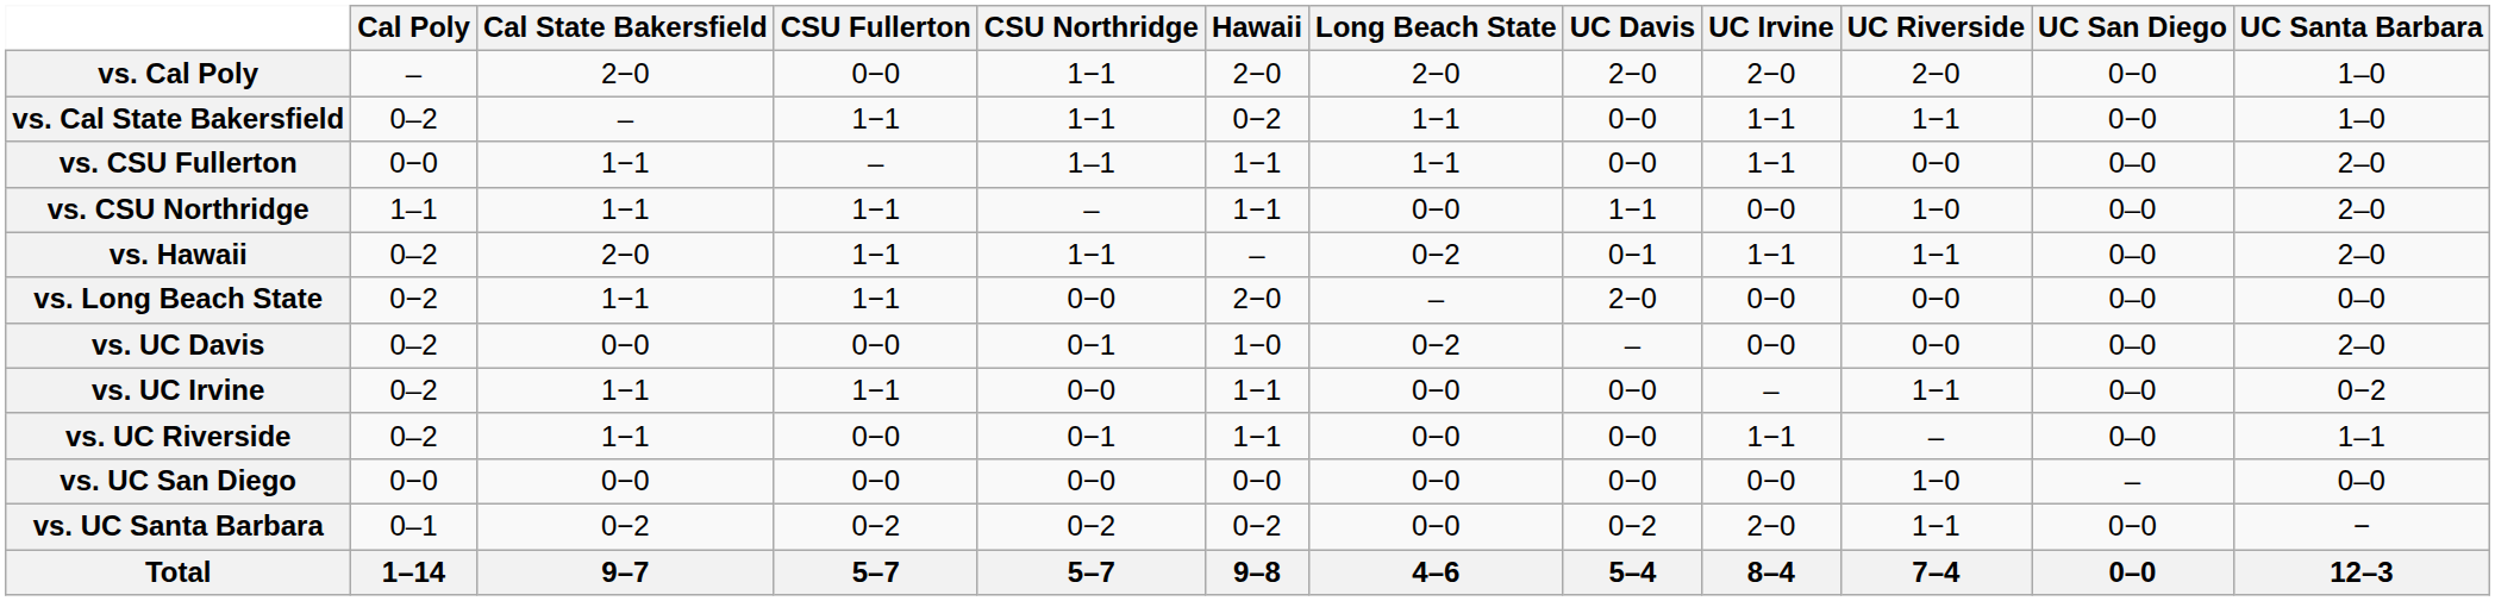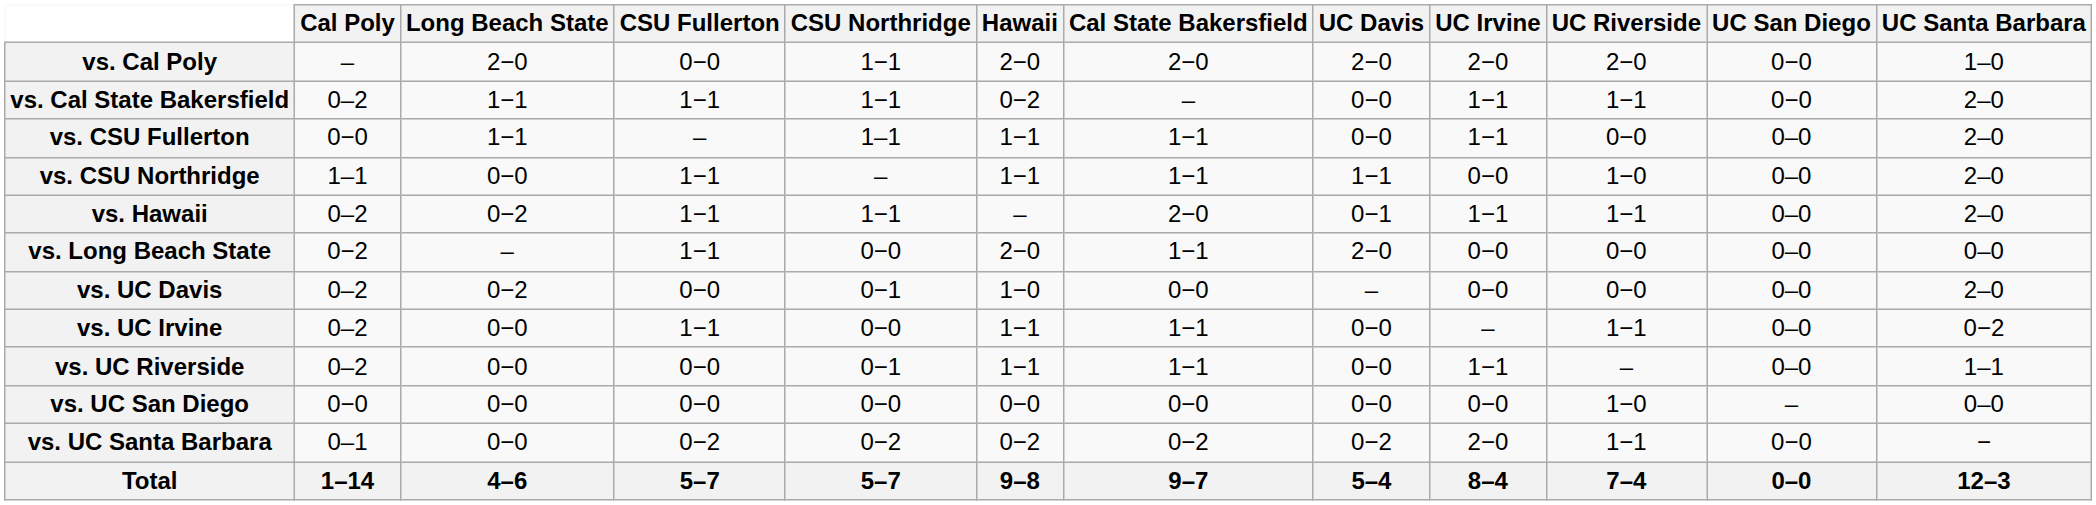 <table class="wikitable" style="white-space:nowrap;font-size:100%;">
 <tr>
 <th colspan="1" style="background:white; border-top-style:hidden; border-left-style:hidden;" width="75"> </th>
 <th style=>Cal Poly</th>
-<th style=>Cal State Bakersfield</th>
+<th style=>Long Beach State</th>
 <th style=>CSU Fullerton</th>
 <th style=>CSU Northridge</th>
 <th style=>Hawaii</th>
-<th style=>Long Beach State</th>
+<th style=>Cal State Bakersfield</th>
 <th style=>UC Davis</th>
 <th style=>UC Irvine</th>
 <th style=>UC Riverside</th>
 <th style=>UC San Diego</th>
 <th style=>UC Santa Barbara</th>
 </tr>
 <tr style="text-align:center;">
 <th>vs. Cal Poly</th>
 <td>–</td>
 <td>2−0</td>
 <td>0−0</td>
 <td>1−1</td>
 <td>2−0</td>
 <td>2−0</td>
 <td>2−0</td>
 <td>2−0</td>
 <td>2−0</td>
 <td>0−0</td>
 <td>1–0</td>
 </tr>
 <tr style="text-align:center;">
 <th>vs. Cal State Bakersfield</th>
 <td>0–2</td>
-<td>–</td>
+<td>1−1</td>
 <td>1−1</td>
 <td>1−1</td>
 <td>0−2</td>
-<td>1−1</td>
+<td>–</td>
 <td>0−0</td>
 <td>1−1</td>
 <td>1−1</td>
 <td>0−0</td>
-<td>1–0</td>
+<td>2–0</td>
 </tr>
 <tr style="text-align:center;">
 <th>vs. CSU Fullerton</th>
 <td>0−0</td>
 <td>1−1</td>
 <td>–</td>
 <td>1–1</td>
 <td>1−1</td>
 <td>1−1</td>
 <td>0−0</td>
 <td>1−1</td>
 <td>0−0</td>
 <td>0–0</td>
 <td>2–0</td>
 </tr>
 <tr style="text-align:center;">
 <th>vs. CSU Northridge</th>
 <td>1–1</td>
-<td>1−1</td>
+<td>0−0</td>
 <td>1−1</td>
 <td>–</td>
 <td>1−1</td>
-<td>0−0</td>
+<td>1−1</td>
 <td>1−1</td>
 <td>0−0</td>
 <td>1−0</td>
 <td>0–0</td>
 <td>2–0</td>
 </tr>
 <tr style="text-align:center;">
 <th>vs. Hawaii</th>
 <td>0–2</td>
-<td>2−0</td>
+<td>0−2</td>
 <td>1−1</td>
 <td>1−1</td>
 <td>–</td>
-<td>0−2</td>
+<td>2−0</td>
 <td>0−1</td>
 <td>1−1</td>
 <td>1−1</td>
 <td>0–0</td>
 <td>2–0</td>
 </tr>
 <tr style="text-align:center;">
 <th>vs. Long Beach State</th>
 <td>0−2</td>
-<td>1−1</td>
+<td>–</td>
 <td>1−1</td>
 <td>0−0</td>
 <td>2−0</td>
-<td>–</td>
+<td>1−1</td>
 <td>2−0</td>
 <td>0−0</td>
 <td>0−0</td>
 <td>0–0</td>
 <td>0–0</td>
 </tr>
 <tr style="text-align:center;">
 <th>vs. UC Davis</th>
 <td>0–2</td>
-<td>0−0</td>
+<td>0−2</td>
 <td>0−0</td>
 <td>0−1</td>
 <td>1−0</td>
-<td>0−2</td>
+<td>0−0</td>
 <td>–</td>
 <td>0−0</td>
 <td>0−0</td>
 <td>0–0</td>
 <td>2–0</td>
 </tr>
 <tr style="text-align:center;">
 <th>vs. UC Irvine</th>
 <td>0–2</td>
-<td>1−1</td>
+<td>0−0</td>
 <td>1−1</td>
 <td>0−0</td>
 <td>1−1</td>
-<td>0−0</td>
+<td>1−1</td>
 <td>0−0</td>
 <td>–</td>
 <td>1−1</td>
 <td>0–0</td>
 <td>0−2</td>
 </tr>
 <tr style="text-align:center;">
 <th>vs. UC Riverside</th>
 <td>0–2</td>
-<td>1−1</td>
+<td>0−0</td>
 <td>0−0</td>
 <td>0−1</td>
 <td>1−1</td>
-<td>0−0</td>
+<td>1−1</td>
 <td>0−0</td>
 <td>1−1</td>
 <td>–</td>
 <td>0–0</td>
 <td>1–1</td>
 </tr>
 <tr style="text-align:center;">
 <th>vs. UC San Diego</th>
 <td>0−0</td>
 <td>0−0</td>
 <td>0−0</td>
 <td>0−0</td>
 <td>0−0</td>
 <td>0−0</td>
 <td>0−0</td>
 <td>0−0</td>
 <td>1−0</td>
 <td>–</td>
 <td>0–0</td>
 </tr>
 <tr style="text-align:center;">
 <th>vs. UC Santa Barbara</th>
 <td>0–1</td>
+<td>0−0</td>
 <td>0−2</td>
 <td>0−2</td>
 <td>0−2</td>
 <td>0−2</td>
-<td>0−0</td>
 <td>0−2</td>
 <td>2−0</td>
 <td>1−1</td>
 <td>0−0</td>
 <td>−</td>
 </tr>
 <tr style="text-align:center;">
 <th>Total</th>
 <th>1–14</th>
-<th>9–7</th>
+<th>4–6</th>
 <th>5–7</th>
 <th>5–7</th>
 <th>9–8</th>
-<th>4–6</th>
+<th>9–7</th>
 <th>5–4</th>
 <th>8–4</th>
 <th>7–4</th>
 <th>0–0</th>
 <th>12–3</th>
 </tr>
 </table>
